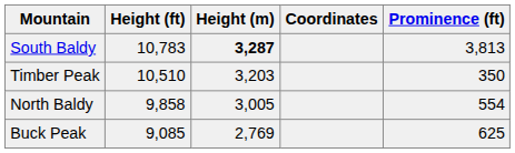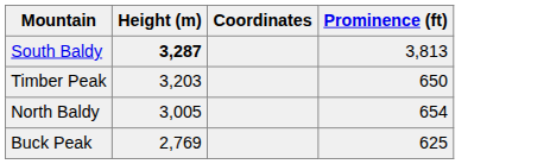 <table border=1 cellspacing=0 cellpadding=5 style="border-collapse: collapse; background:#f0f0f0;">
 <tr>
 <th>Mountain</th>
-<th>Height (ft)</th>
 <th>Height (m)</th>
 <th>Coordinates</th>
 <th><a href='#'>Prominence</a> (ft)</th>
 </tr>
 <tr>
 <td><a href='#'>South Baldy</a></td>
-<td align=right>10,783</td>
 <td align=right><strong>3,287</strong></td>
 <td></td>
 <td align=right>3,813</td>
 </tr>
 <tr>
 <td>Timber Peak</td>
-<td align=right>10,510</td>
 <td align=right>3,203</td>
 <td></td>
-<td align=right>350</td>
+<td align=right>650</td>
 </tr>
 <tr>
 <td>North Baldy</td>
-<td align=right>9,858</td>
 <td align=right>3,005</td>
 <td></td>
-<td align=right>554</td>
+<td align=right>654</td>
 </tr>
 <tr>
 <td>Buck Peak</td>
-<td align=right>9,085</td>
 <td align=right>2,769</td>
 <td></td>
 <td align=right>625</td>
 </tr>
 </table>
